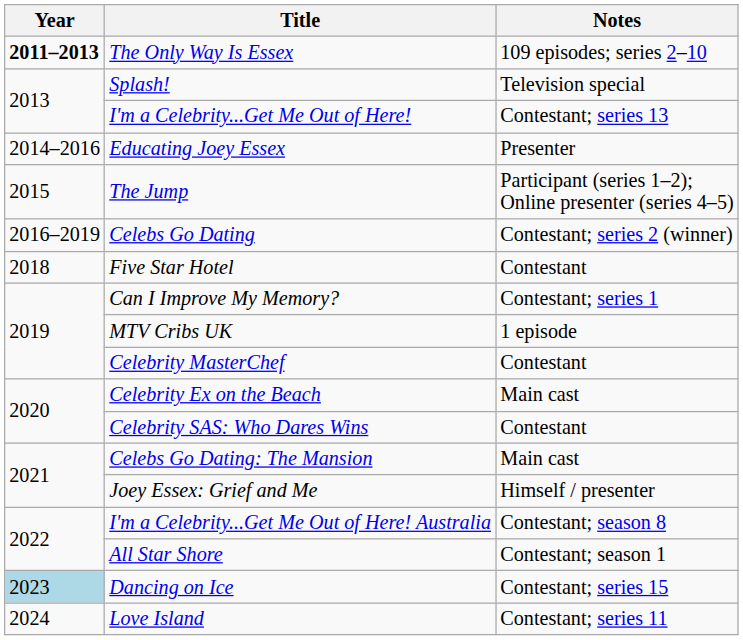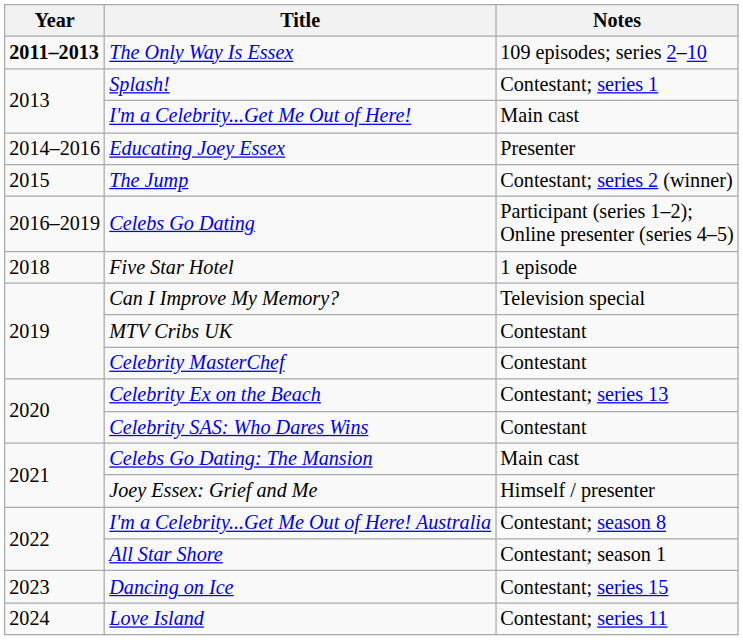 <table class="wikitable unsortable">
 <tr>
 <th>Year</th>
 <th>Title</th>
 <th>Notes</th>
 </tr>
 <tr>
 <td><strong>2011–2013</strong></td>
 <td><em><a href='#'>The Only Way Is Essex</a> </em></td>
 <td>109 episodes; series <a href='#'>2</a>–<a href='#'>10</a></td>
 </tr>
 <tr>
 <td rowspan="2">2013</td>
 <td><em><a href='#'>Splash!</a></em></td>
-<td>Television special</td>
+<td>Contestant; <a href='#'>series 1</a></td>
 </tr>
 <tr>
 <td><em><a href='#'>I'm a Celebrity...Get Me Out of Here!</a></em></td>
-<td>Contestant; <a href='#'>series 13</a></td>
+<td>Main cast</td>
 </tr>
 <tr>
 <td>2014–2016</td>
 <td><em><a href='#'>Educating Joey Essex</a></em></td>
 <td>Presenter</td>
 </tr>
 <tr>
 <td>2015</td>
 <td><em><a href='#'>The Jump</a></em></td>
-<td>Participant (series 1–2);<br> Online presenter (series 4–5)</td>
+<td>Contestant; <a href='#'>series 2</a> (winner)</td>
 </tr>
 <tr>
 <td>2016–2019</td>
 <td><em><a href='#'>Celebs Go Dating</a></em></td>
-<td>Contestant; <a href='#'>series 2</a> (winner)</td>
+<td>Participant (series 1–2);<br> Online presenter (series 4–5)</td>
 </tr>
 <tr>
 <td>2018</td>
 <td><em>Five Star Hotel</em></td>
-<td>Contestant</td>
+<td>1 episode</td>
 </tr>
 <tr>
 <td rowspan="3">2019</td>
 <td><em>Can I Improve My Memory?</em></td>
-<td>Contestant; <a href='#'>series 1</a></td>
+<td>Television special</td>
 </tr>
 <tr>
 <td><em>MTV Cribs UK</em></td>
-<td>1 episode</td>
+<td>Contestant</td>
 </tr>
 <tr>
 <td><em><a href='#'>Celebrity MasterChef</a></em></td>
 <td>Contestant</td>
 </tr>
 <tr>
 <td rowspan="2">2020</td>
 <td><em><a href='#'>Celebrity Ex on the Beach</a></em></td>
-<td>Main cast</td>
+<td>Contestant; <a href='#'>series 13</a></td>
 </tr>
 <tr>
 <td><em><a href='#'>Celebrity SAS: Who Dares Wins</a></em></td>
 <td>Contestant</td>
 </tr>
 <tr>
 <td Rowspan="2">2021</td>
 <td><em><a href='#'>Celebs Go Dating: The Mansion</a></em></td>
 <td>Main cast</td>
 </tr>
 <tr>
 <td><em>Joey Essex: Grief and Me</em></td>
 <td>Himself / presenter</td>
 </tr>
 <tr>
 <td rowspan="2">2022</td>
 <td><em><a href='#'>I'm a Celebrity...Get Me Out of Here! Australia</a></em></td>
 <td>Contestant; <a href='#'>season 8</a></td>
 </tr>
 <tr>
 <td><em><a href='#'>All Star Shore</a></em></td>
 <td>Contestant; season 1</td>
 </tr>
 <tr>
-<td style="background: lightblue;">2023</td>
+<td>2023</td>
 <td><em><a href='#'>Dancing on Ice</a></em></td>
 <td>Contestant; <a href='#'>series 15</a></td>
 </tr>
 <tr>
 <td>2024</td>
 <td><em><a href='#'>Love Island</a></em></td>
 <td>Contestant; <a href='#'>series 11</a></td>
 </tr>
 </table>
